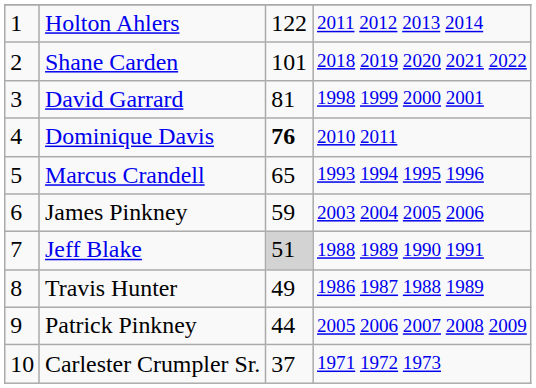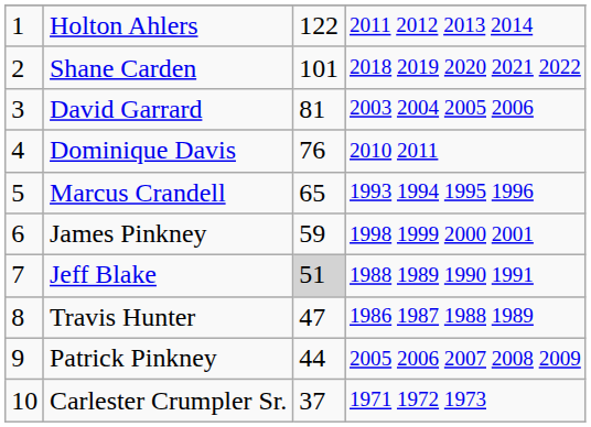 <table class="wikitable">
 <tr>
 </tr>
 <tr>
 <td>1</td>
 <td><a href='#'>Holton Ahlers</a></td>
 <td><abbr>122</abbr></td>
 <td style="font-size:80%;"><a href='#'>2011</a> <a href='#'>2012</a> <a href='#'>2013</a> <a href='#'>2014</a></td>
 </tr>
 <tr>
 <td>2</td>
 <td><a href='#'>Shane Carden</a></td>
 <td><abbr>101</abbr></td>
 <td style="font-size:80%;"><a href='#'>2018</a> <a href='#'>2019</a> <a href='#'>2020</a> <a href='#'>2021</a> <a href='#'>2022</a></td>
 </tr>
 <tr>
 <td>3</td>
 <td><a href='#'>David Garrard</a></td>
 <td><abbr>81</abbr></td>
-<td style="font-size:80%;"><a href='#'>1998</a> <a href='#'>1999</a> <a href='#'>2000</a> <a href='#'>2001</a></td>
+<td style="font-size:80%;"><a href='#'>2003</a> <a href='#'>2004</a> <a href='#'>2005</a> <a href='#'>2006</a></td>
 </tr>
 <tr>
 <td>4</td>
 <td><a href='#'>Dominique Davis</a></td>
-<td><strong><abbr>76</abbr></strong></td>
+<td><abbr>76</abbr></td>
 <td style="font-size:80%;"><a href='#'>2010</a> <a href='#'>2011</a></td>
 </tr>
 <tr>
 <td>5</td>
 <td><a href='#'>Marcus Crandell</a></td>
 <td><abbr>65</abbr></td>
 <td style="font-size:80%;"><a href='#'>1993</a> <a href='#'>1994</a> <a href='#'>1995</a> <a href='#'>1996</a></td>
 </tr>
 <tr>
 <td>6</td>
 <td>James Pinkney</td>
 <td><abbr>59</abbr></td>
-<td style="font-size:80%;"><a href='#'>2003</a> <a href='#'>2004</a> <a href='#'>2005</a> <a href='#'>2006</a></td>
+<td style="font-size:80%;"><a href='#'>1998</a> <a href='#'>1999</a> <a href='#'>2000</a> <a href='#'>2001</a></td>
 </tr>
 <tr>
 <td>7</td>
 <td><a href='#'>Jeff Blake</a></td>
 <td style="background: lightgrey;"><abbr>51</abbr></td>
 <td style="font-size:80%;"><a href='#'>1988</a> <a href='#'>1989</a> <a href='#'>1990</a> <a href='#'>1991</a></td>
 </tr>
 <tr>
 <td>8</td>
 <td>Travis Hunter</td>
-<td><abbr>49</abbr></td>
+<td><abbr>47</abbr></td>
 <td style="font-size:80%;"><a href='#'>1986</a> <a href='#'>1987</a> <a href='#'>1988</a> <a href='#'>1989</a></td>
 </tr>
 <tr>
 <td>9</td>
 <td>Patrick Pinkney</td>
 <td><abbr>44</abbr></td>
 <td style="font-size:80%;"><a href='#'>2005</a> <a href='#'>2006</a> <a href='#'>2007</a> <a href='#'>2008</a> <a href='#'>2009</a></td>
 </tr>
 <tr>
 <td>10</td>
 <td>Carlester Crumpler Sr.</td>
 <td><abbr>37</abbr></td>
 <td style="font-size:80%;"><a href='#'>1971</a> <a href='#'>1972</a> <a href='#'>1973</a></td>
 </tr>
 </table>
